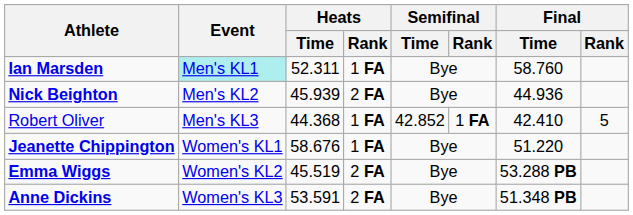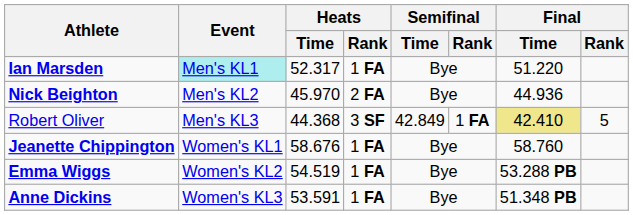 <table class="wikitable" style="font-size:90%">
 <tr>
 <th rowspan="2">Athlete</th>
 <th rowspan="2">Event</th>
 <th colspan="2">Heats</th>
 <th colspan="2">Semifinal</th>
 <th colspan="2">Final</th>
 </tr>
 <tr>
 <th>Time</th>
 <th>Rank</th>
 <th>Time</th>
 <th>Rank</th>
 <th>Time</th>
 <th>Rank</th>
 </tr>
 <tr align=center>
 <td align=left><strong><a href='#'>Ian Marsden</a></strong></td>
 <td align=left style="background: paleturquoise;"><a href='#'>Men's KL1</a></td>
-<td>52.311</td>
+<td>52.317</td>
 <td>1 <strong>FA</strong></td>
 <td colspan="2">Bye</td>
-<td>58.760</td>
+<td>51.220</td>
 <td></td>
 </tr>
 <tr align=center>
 <td align=left><strong><a href='#'>Nick Beighton</a></strong></td>
 <td align=left><a href='#'>Men's KL2</a></td>
-<td>45.939</td>
+<td>45.970</td>
 <td>2 <strong>FA</strong></td>
 <td colspan="2">Bye</td>
 <td>44.936</td>
 <td></td>
 </tr>
 <tr align=center>
 <td align=left><a href='#'>Robert Oliver</a></td>
 <td align=left><a href='#'>Men's KL3</a></td>
 <td>44.368</td>
+<td>3 <strong>SF</strong></td>
+<td>42.849</td>
 <td>1 <strong>FA</strong></td>
-<td>42.852</td>
-<td>1 <strong>FA</strong></td>
-<td>42.410</td>
+<td style="background: khaki;">42.410</td>
 <td>5</td>
 </tr>
 <tr align=center>
 <td align=left><strong><a href='#'>Jeanette Chippington</a></strong></td>
 <td align=left><a href='#'>Women's KL1</a></td>
 <td>58.676</td>
 <td>1 <strong>FA</strong></td>
 <td colspan="2">Bye</td>
-<td>51.220</td>
+<td>58.760</td>
 <td></td>
 </tr>
 <tr align=center>
 <td align=left><strong><a href='#'>Emma Wiggs</a></strong></td>
 <td align=left><a href='#'>Women's KL2</a></td>
-<td>45.519</td>
-<td>2 <strong>FA</strong></td>
+<td>54.519</td>
+<td>1 <strong>FA</strong></td>
 <td colspan="2">Bye</td>
 <td>53.288 <strong>PB</strong></td>
 <td></td>
 </tr>
 <tr align=center>
 <td align=left><strong><a href='#'>Anne Dickins</a></strong></td>
 <td align=left><a href='#'>Women's KL3</a></td>
 <td>53.591</td>
-<td>2 <strong>FA</strong></td>
+<td>1 <strong>FA</strong></td>
 <td colspan="2">Bye</td>
 <td>51.348 <strong>PB</strong></td>
 <td></td>
 </tr>
 </table>
